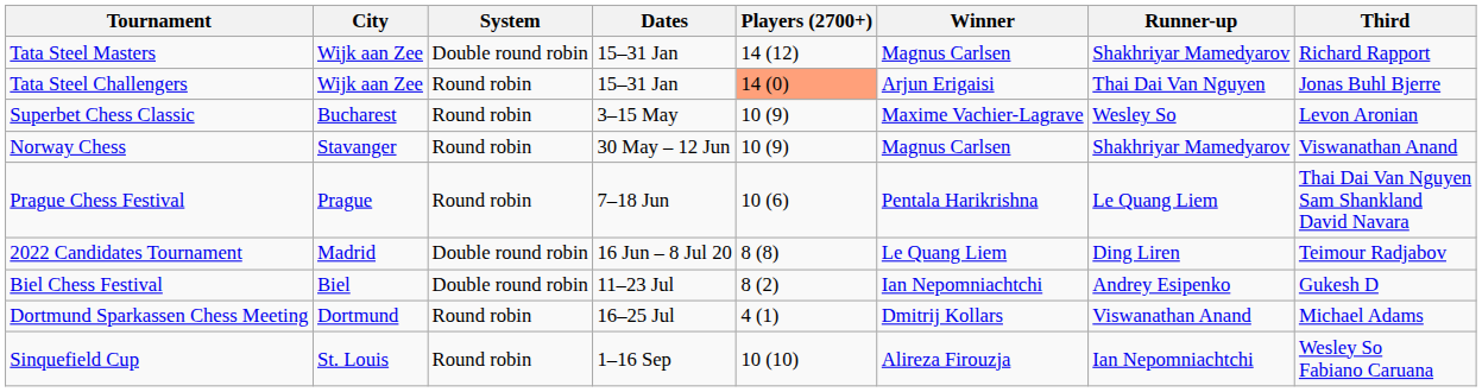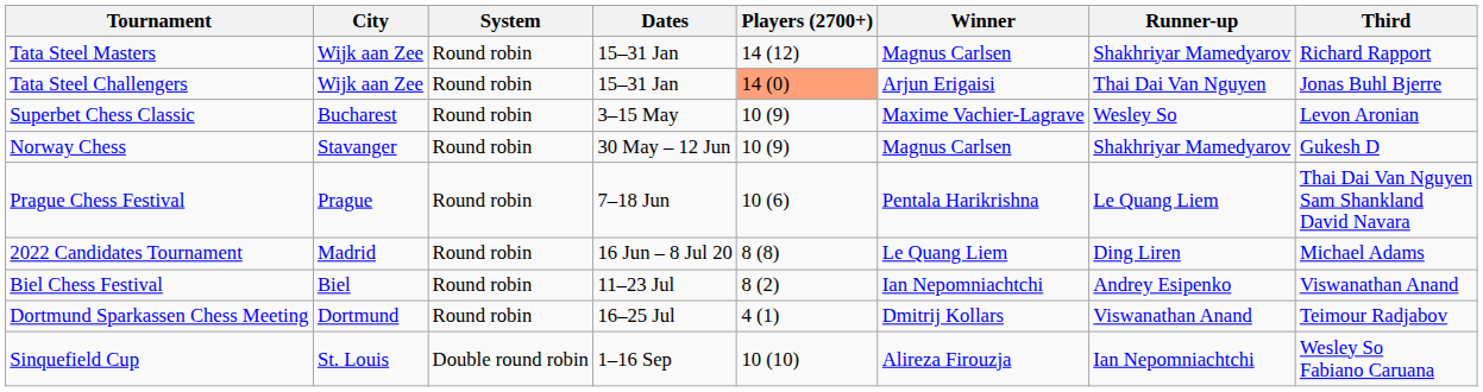 <table class="wikitable">
 <tr>
 <th>Tournament</th>
 <th>City</th>
 <th>System</th>
 <th>Dates</th>
 <th>Players (2700+)</th>
 <th>Winner</th>
 <th>Runner-up</th>
 <th>Third</th>
 </tr>
 <tr>
 <td><a href='#'>Tata Steel Masters</a></td>
 <td> <a href='#'>Wijk aan Zee</a></td>
-<td>Double round robin</td>
+<td>Round robin</td>
 <td>15–31 Jan</td>
 <td>14 (12)</td>
 <td> <a href='#'>Magnus Carlsen</a></td>
 <td> <a href='#'>Shakhriyar Mamedyarov</a></td>
 <td> <a href='#'>Richard Rapport</a></td>
 </tr>
 <tr>
 <td><a href='#'>Tata Steel Challengers</a></td>
 <td> <a href='#'>Wijk aan Zee</a></td>
 <td>Round robin</td>
 <td>15–31 Jan</td>
 <td style="background: lightsalmon;">14 (0)</td>
 <td> <a href='#'>Arjun Erigaisi</a></td>
 <td> <a href='#'>Thai Dai Van Nguyen</a></td>
 <td> <a href='#'>Jonas Buhl Bjerre</a></td>
 </tr>
 <tr>
 <td><a href='#'>Superbet Chess Classic</a></td>
 <td> <a href='#'>Bucharest</a></td>
 <td>Round robin</td>
 <td>3–15 May</td>
 <td>10 (9)</td>
 <td> <a href='#'>Maxime Vachier-Lagrave</a></td>
 <td> <a href='#'>Wesley So</a></td>
 <td> <a href='#'>Levon Aronian</a></td>
 </tr>
 <tr>
 <td><a href='#'>Norway Chess</a></td>
 <td> <a href='#'>Stavanger</a></td>
 <td>Round robin</td>
 <td>30 May – 12 Jun</td>
 <td>10 (9)</td>
 <td> <a href='#'>Magnus Carlsen</a></td>
 <td> <a href='#'>Shakhriyar Mamedyarov</a></td>
-<td> <a href='#'>Viswanathan Anand</a></td>
+<td> <a href='#'>Gukesh D</a></td>
 </tr>
 <tr>
 <td><a href='#'>Prague Chess Festival</a></td>
 <td> <a href='#'>Prague</a></td>
 <td>Round robin</td>
 <td>7–18 Jun</td>
 <td>10 (6)</td>
 <td> <a href='#'>Pentala Harikrishna</a></td>
 <td> <a href='#'>Le Quang Liem</a></td>
 <td> <a href='#'>Thai Dai Van Nguyen</a><br> <a href='#'>Sam Shankland</a><br> <a href='#'>David Navara</a></td>
 </tr>
 <tr>
 <td><a href='#'>2022 Candidates Tournament</a></td>
 <td> <a href='#'>Madrid</a></td>
-<td>Double round robin</td>
+<td>Round robin</td>
 <td>16 Jun – 8 Jul 20</td>
 <td>8 (8)</td>
 <td> <a href='#'>Le Quang Liem</a></td>
 <td> <a href='#'>Ding Liren</a></td>
-<td> <a href='#'>Teimour Radjabov</a></td>
+<td> <a href='#'>Michael Adams</a></td>
 </tr>
 <tr>
 <td><a href='#'>Biel Chess Festival</a></td>
 <td> <a href='#'>Biel</a></td>
-<td>Double round robin</td>
+<td>Round robin</td>
 <td>11–23 Jul</td>
 <td>8 (2)</td>
 <td> <a href='#'>Ian Nepomniachtchi</a></td>
 <td> <a href='#'>Andrey Esipenko</a></td>
-<td> <a href='#'>Gukesh D</a></td>
+<td> <a href='#'>Viswanathan Anand</a></td>
 </tr>
 <tr>
 <td><a href='#'>Dortmund Sparkassen Chess Meeting</a></td>
 <td> <a href='#'>Dortmund</a></td>
 <td>Round robin</td>
 <td>16–25 Jul</td>
 <td>4 (1)</td>
 <td> <a href='#'>Dmitrij Kollars</a></td>
 <td> <a href='#'>Viswanathan Anand</a></td>
-<td> <a href='#'>Michael Adams</a></td>
+<td> <a href='#'>Teimour Radjabov</a></td>
 </tr>
 <tr>
 <td><a href='#'>Sinquefield Cup</a></td>
 <td> <a href='#'>St. Louis</a></td>
-<td>Round robin</td>
+<td>Double round robin</td>
 <td>1–16 Sep</td>
 <td>10 (10)</td>
 <td> <a href='#'>Alireza Firouzja</a></td>
 <td> <a href='#'>Ian Nepomniachtchi</a></td>
 <td> <a href='#'>Wesley So</a><br> <a href='#'>Fabiano Caruana</a></td>
 </tr>
 </table>
